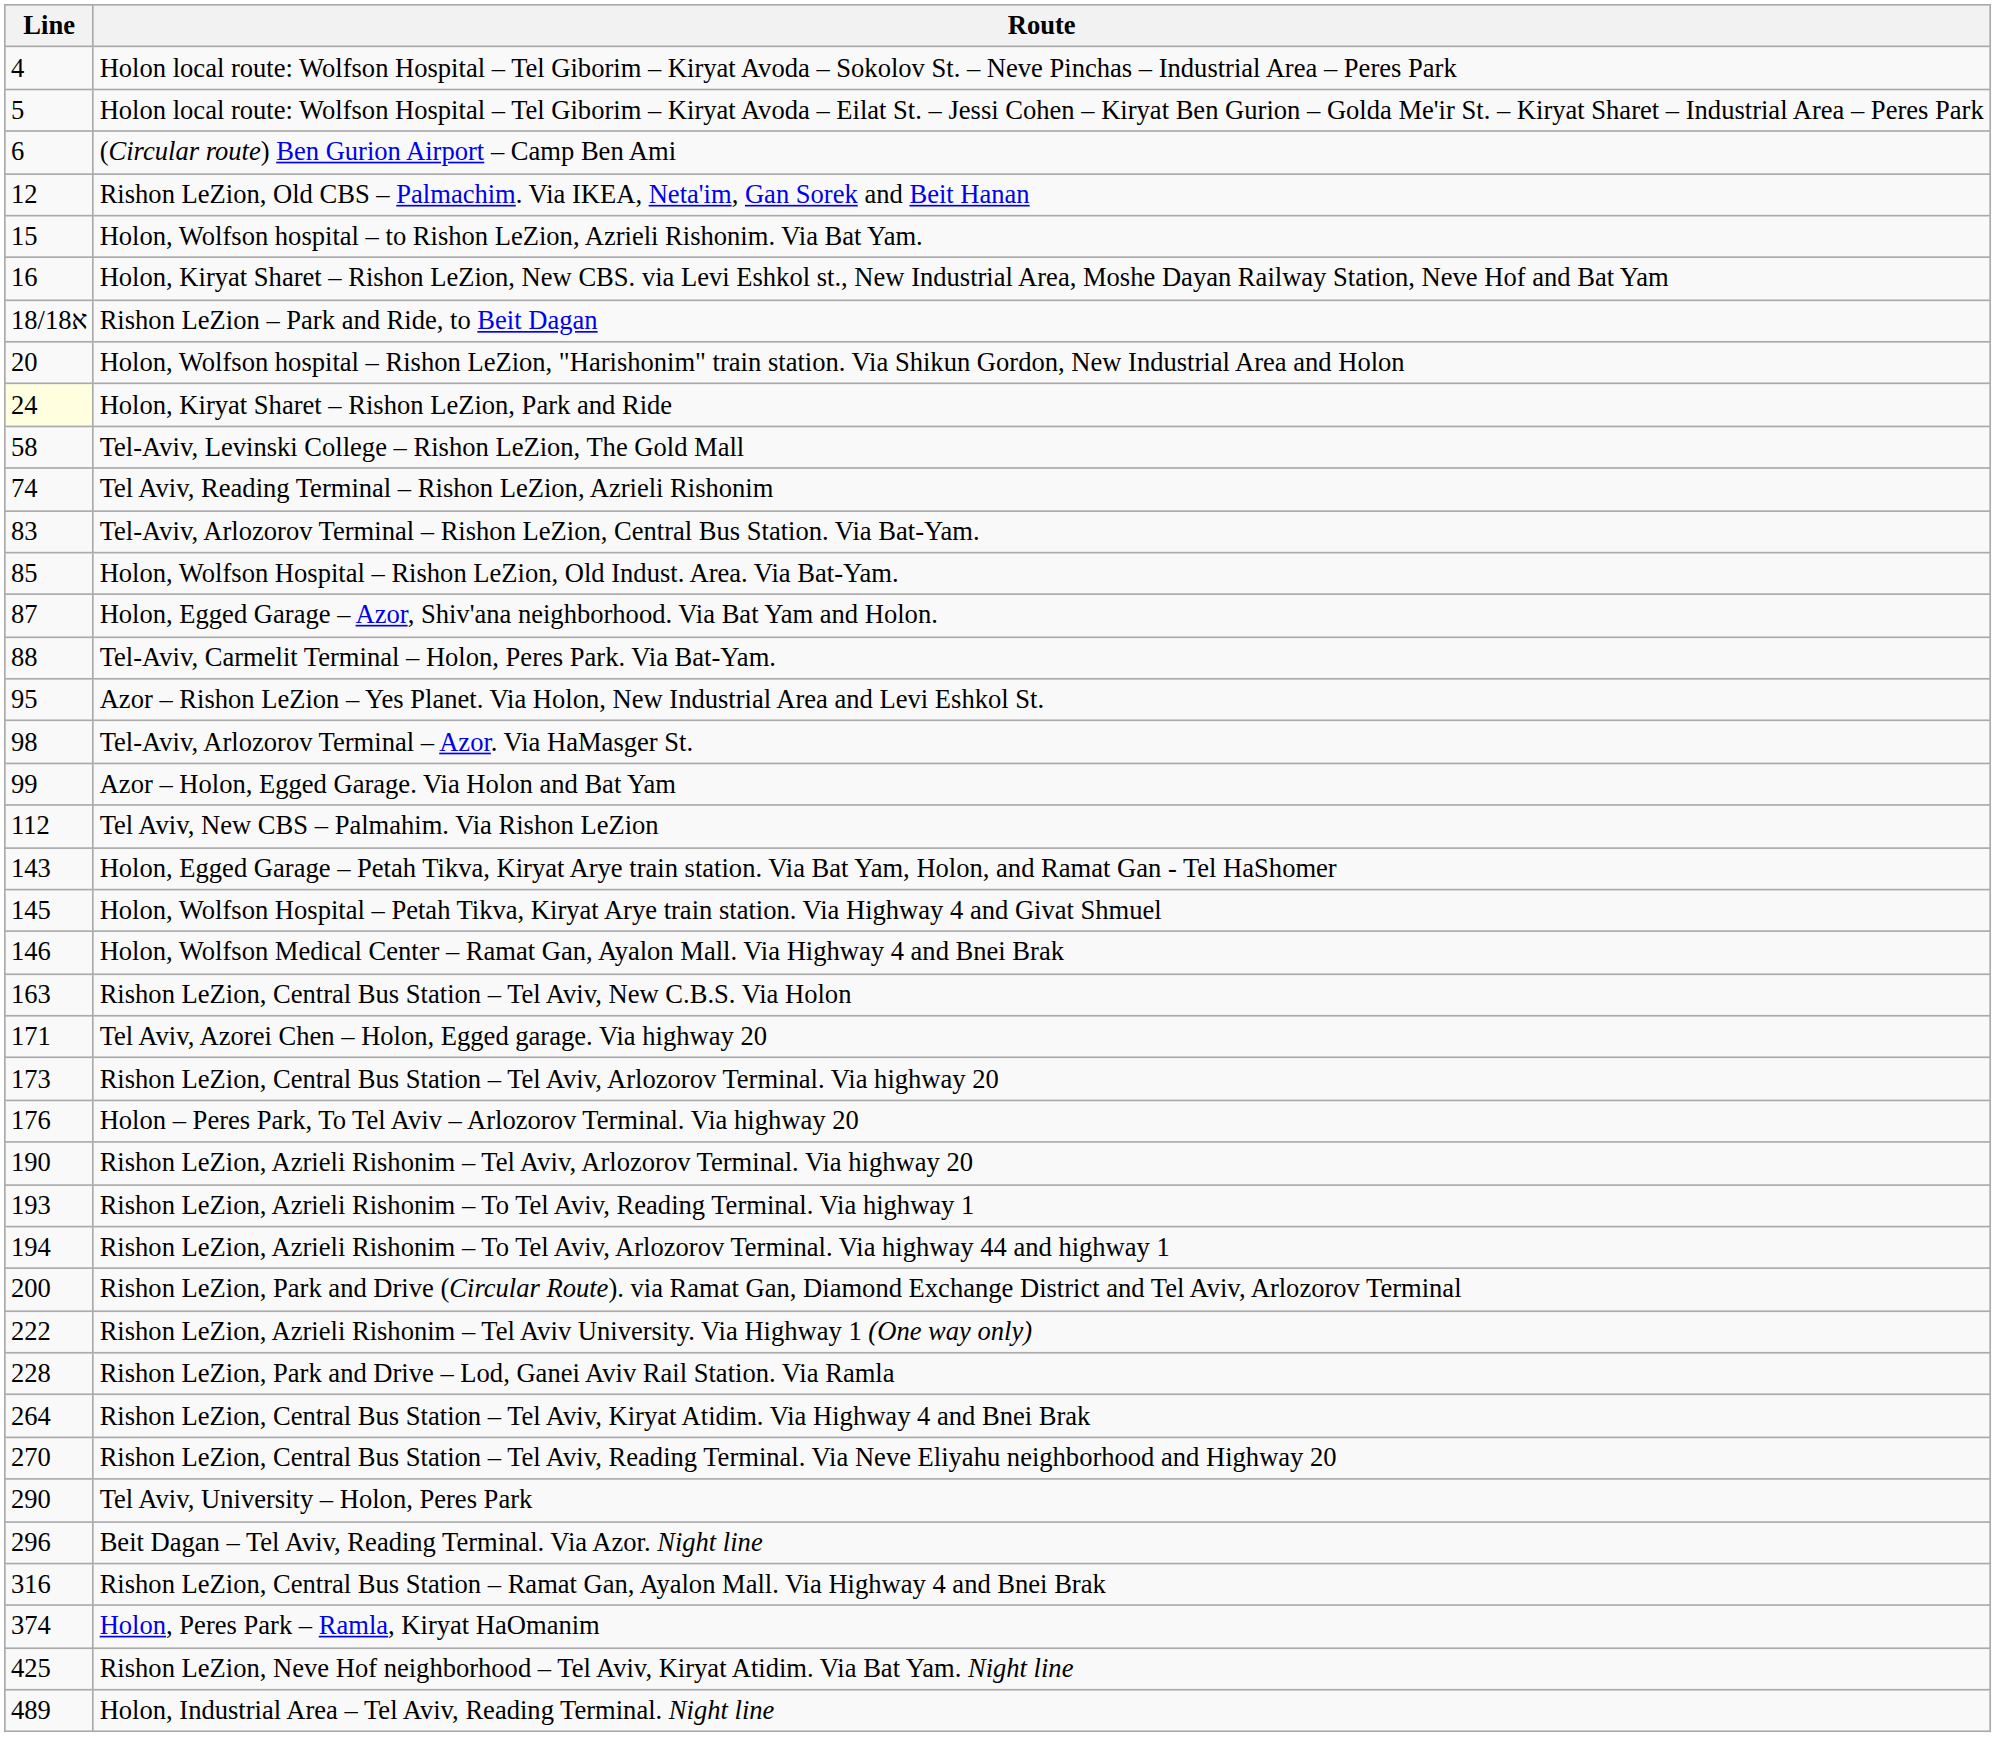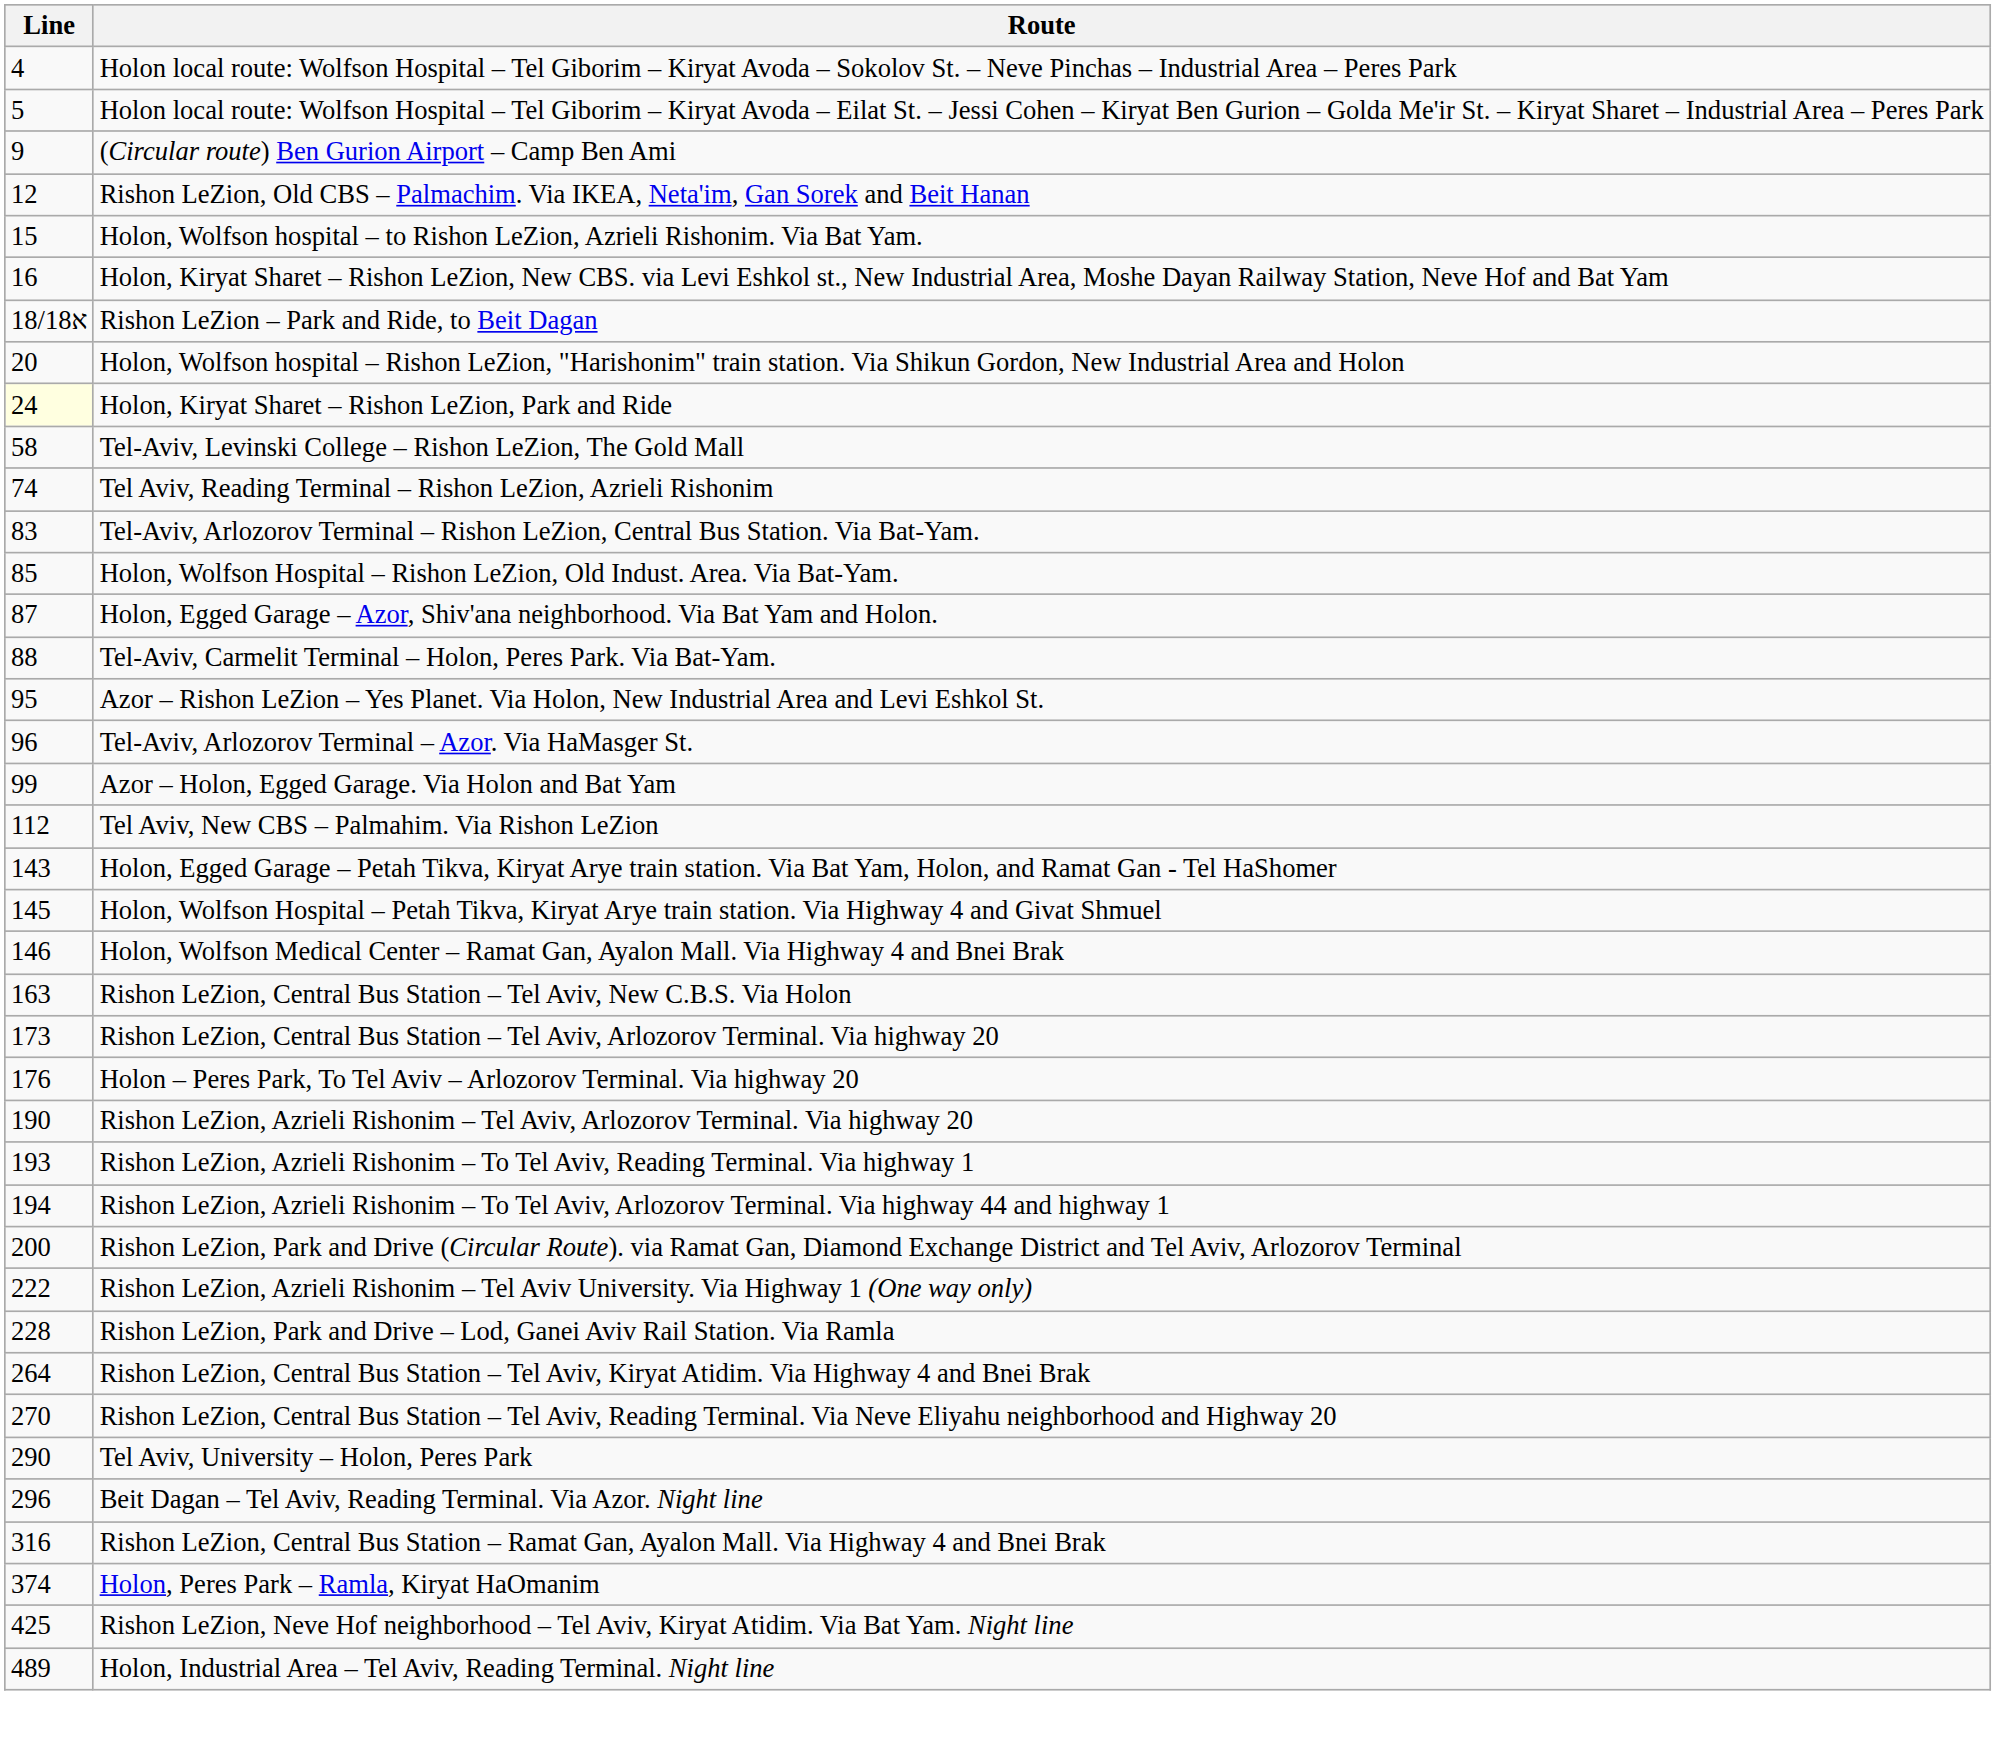 <table class="wikitable">
 <tr>
 <th>Line</th>
 <th>Route</th>
 </tr>
 <tr>
 <td>4</td>
 <td>Holon local route: Wolfson Hospital – Tel Giborim – Kiryat Avoda – Sokolov St. – Neve Pinchas – Industrial Area – Peres Park</td>
 </tr>
 <tr>
 <td>5</td>
 <td>Holon local route: Wolfson Hospital – Tel Giborim – Kiryat Avoda – Eilat St. – Jessi Cohen – Kiryat Ben Gurion – Golda Me'ir St. – Kiryat Sharet – Industrial Area – Peres Park</td>
 </tr>
 <tr>
-<td>6</td>
+<td>9</td>
 <td>(<em>Circular route</em>) <a href='#'>Ben Gurion Airport</a> – Camp Ben Ami</td>
 </tr>
 <tr>
 <td>12</td>
 <td>Rishon LeZion, Old CBS – <a href='#'>Palmachim</a>. Via IKEA, <a href='#'>Neta'im</a>, <a href='#'>Gan Sorek</a> and <a href='#'>Beit Hanan</a></td>
 </tr>
 <tr>
 <td>15</td>
 <td>Holon, Wolfson hospital – to Rishon LeZion, Azrieli Rishonim. Via Bat Yam.</td>
 </tr>
 <tr>
 <td>16</td>
 <td>Holon, Kiryat Sharet – Rishon LeZion, New CBS. via Levi Eshkol st., New Industrial Area, Moshe Dayan Railway Station, Neve Hof and Bat Yam</td>
 </tr>
 <tr>
 <td>18/18א</td>
 <td>Rishon LeZion – Park and Ride, to <a href='#'>Beit Dagan</a></td>
 </tr>
 <tr>
 <td>20</td>
 <td>Holon, Wolfson hospital – Rishon LeZion, "Harishonim" train station. Via Shikun Gordon, New Industrial Area and Holon</td>
 </tr>
 <tr>
 <td style="background: lightyellow;">24</td>
 <td>Holon, Kiryat Sharet – Rishon LeZion, Park and Ride</td>
 </tr>
 <tr>
 <td>58</td>
 <td>Tel-Aviv, Levinski College – Rishon LeZion, The Gold Mall</td>
 </tr>
 <tr>
 <td>74</td>
 <td>Tel Aviv, Reading Terminal – Rishon LeZion, Azrieli Rishonim</td>
 </tr>
 <tr>
 <td>83</td>
 <td>Tel-Aviv, Arlozorov Terminal – Rishon LeZion, Central Bus Station. Via Bat-Yam.</td>
 </tr>
 <tr>
 <td>85</td>
 <td>Holon, Wolfson Hospital – Rishon LeZion, Old Indust. Area. Via Bat-Yam.</td>
 </tr>
 <tr>
 <td>87</td>
 <td>Holon, Egged Garage – <a href='#'>Azor</a>, Shiv'ana neighborhood. Via Bat Yam and Holon.</td>
 </tr>
 <tr>
 <td>88</td>
 <td>Tel-Aviv, Carmelit Terminal – Holon, Peres Park. Via Bat-Yam.</td>
 </tr>
 <tr>
 <td>95</td>
 <td>Azor – Rishon LeZion – Yes Planet. Via Holon, New Industrial Area and Levi Eshkol St.</td>
 </tr>
 <tr>
-<td>98</td>
+<td>96</td>
 <td>Tel-Aviv, Arlozorov Terminal – <a href='#'>Azor</a>. Via HaMasger St.</td>
 </tr>
 <tr>
 <td>99</td>
 <td>Azor – Holon, Egged Garage. Via Holon and Bat Yam</td>
 </tr>
 <tr>
 <td>112</td>
 <td>Tel Aviv, New CBS – Palmahim. Via Rishon LeZion</td>
 </tr>
 <tr>
 <td>143</td>
 <td>Holon, Egged Garage – Petah Tikva, Kiryat Arye train station. Via Bat Yam, Holon, and Ramat Gan - Tel HaShomer</td>
 </tr>
 <tr>
 <td>145</td>
 <td>Holon, Wolfson Hospital – Petah Tikva, Kiryat Arye train station. Via Highway 4 and Givat Shmuel</td>
 </tr>
 <tr>
 <td>146</td>
 <td>Holon, Wolfson Medical Center – Ramat Gan, Ayalon Mall. Via Highway 4 and Bnei Brak</td>
 </tr>
 <tr>
 <td>163</td>
 <td>Rishon LeZion, Central Bus Station – Tel Aviv, New C.B.S. Via Holon</td>
-</tr>
-<tr>
-<td>171</td>
-<td>Tel Aviv, Azorei Chen – Holon, Egged garage. Via highway 20</td>
 </tr>
 <tr>
 <td>173</td>
 <td>Rishon LeZion, Central Bus Station – Tel Aviv, Arlozorov Terminal. Via highway 20</td>
 </tr>
 <tr>
 <td>176</td>
 <td>Holon – Peres Park, To Tel Aviv – Arlozorov Terminal. Via highway 20</td>
 </tr>
 <tr>
 <td>190</td>
 <td>Rishon LeZion, Azrieli Rishonim – Tel Aviv, Arlozorov Terminal. Via highway 20</td>
 </tr>
 <tr>
 <td>193</td>
 <td>Rishon LeZion, Azrieli Rishonim – To Tel Aviv,  Reading Terminal. Via highway 1</td>
 </tr>
 <tr>
 <td>194</td>
 <td>Rishon LeZion, Azrieli Rishonim – To Tel Aviv,  Arlozorov Terminal. Via highway 44 and highway 1</td>
 </tr>
 <tr>
 <td>200</td>
 <td>Rishon LeZion, Park and Drive (<em>Circular Route</em>). via Ramat Gan, Diamond Exchange District and Tel Aviv, Arlozorov Terminal</td>
 </tr>
 <tr>
 <td>222</td>
 <td>Rishon LeZion, Azrieli Rishonim – Tel Aviv University. Via Highway 1 <em>(One way only)</em></td>
 </tr>
 <tr>
 <td>228</td>
 <td>Rishon LeZion, Park and Drive – Lod, Ganei Aviv Rail Station. Via Ramla</td>
 </tr>
 <tr>
 <td>264</td>
 <td>Rishon LeZion, Central Bus Station – Tel Aviv, Kiryat Atidim. Via Highway 4 and Bnei Brak</td>
 </tr>
 <tr>
 <td>270</td>
 <td>Rishon LeZion, Central Bus Station – Tel Aviv, Reading Terminal. Via Neve Eliyahu neighborhood and Highway 20</td>
 </tr>
 <tr>
 <td>290</td>
 <td>Tel Aviv, University – Holon, Peres Park</td>
 </tr>
 <tr>
 <td>296</td>
 <td>Beit Dagan – Tel Aviv, Reading Terminal. Via Azor. <em>Night line</em></td>
 </tr>
 <tr>
 <td>316</td>
 <td>Rishon LeZion, Central Bus Station – Ramat Gan, Ayalon Mall. Via Highway 4 and Bnei Brak</td>
 </tr>
 <tr>
 <td>374</td>
 <td><a href='#'>Holon</a>, Peres Park – <a href='#'>Ramla</a>, Kiryat HaOmanim</td>
 </tr>
 <tr>
 <td>425</td>
 <td>Rishon LeZion, Neve Hof neighborhood – Tel Aviv, Kiryat Atidim. Via Bat Yam. <em>Night line</em></td>
 </tr>
 <tr>
 <td>489</td>
 <td>Holon, Industrial Area – Tel Aviv, Reading Terminal. <em>Night line</em></td>
 </tr>
 </table>
